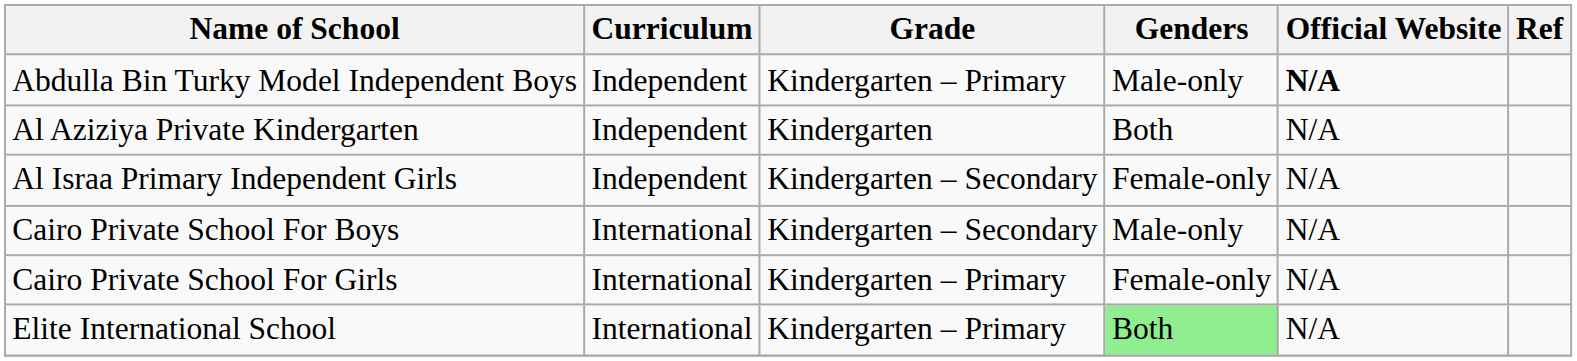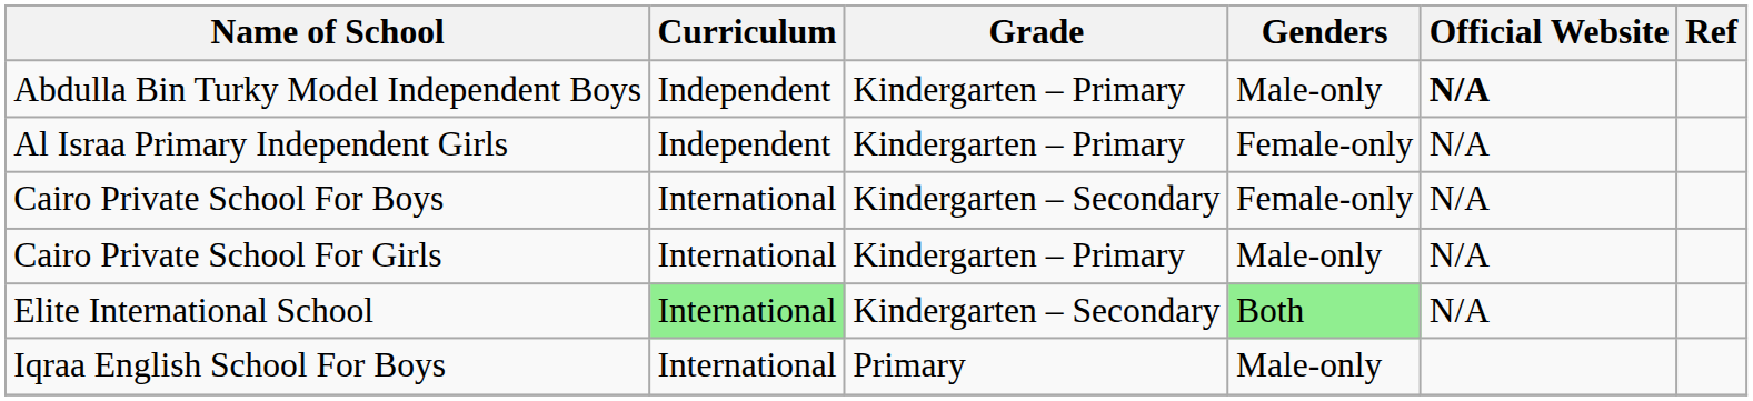 <table class="wikitable">
 <tr>
 <th>Name of School</th>
 <th>Curriculum</th>
 <th>Grade</th>
 <th>Genders</th>
 <th>Official Website</th>
 <th>Ref</th>
 </tr>
 <tr>
 <td>Abdulla Bin Turky Model Independent Boys</td>
 <td>Independent</td>
 <td>Kindergarten – Primary</td>
 <td>Male-only</td>
 <td><strong>N/A</strong></td>
 <td></td>
 </tr>
 <tr>
-<td>Al Aziziya Private Kindergarten</td>
-<td>Independent</td>
-<td>Kindergarten</td>
-<td>Both</td>
-<td>N/A</td>
-<td></td>
-</tr>
-<tr>
 <td>Al Israa Primary Independent Girls</td>
 <td>Independent</td>
-<td>Kindergarten – Secondary</td>
+<td>Kindergarten – Primary</td>
 <td>Female-only</td>
 <td>N/A</td>
 <td></td>
 </tr>
 <tr>
 <td>Cairo Private School For Boys</td>
 <td>International</td>
 <td>Kindergarten – Secondary</td>
-<td>Male-only</td>
+<td>Female-only</td>
 <td>N/A</td>
 <td></td>
 </tr>
 <tr>
 <td>Cairo Private School For Girls</td>
 <td>International</td>
 <td>Kindergarten – Primary</td>
-<td>Female-only</td>
+<td>Male-only</td>
 <td>N/A</td>
 <td></td>
 </tr>
 <tr>
 <td>Elite International School</td>
-<td>International</td>
-<td>Kindergarten – Primary</td>
+<td style="background: lightgreen;">International</td>
+<td>Kindergarten – Secondary</td>
 <td style="background: lightgreen;">Both</td>
 <td>N/A</td>
 <td></td>
 </tr>
 <tr>
+<td>Iqraa English School For Boys</td>
+<td>International</td>
+<td>Primary</td>
+<td>Male-only</td>
+<td></td>
+<td></td>
+</tr>
+<tr>
 </tr>
 </table>
